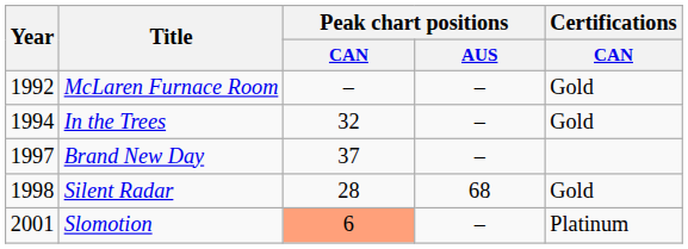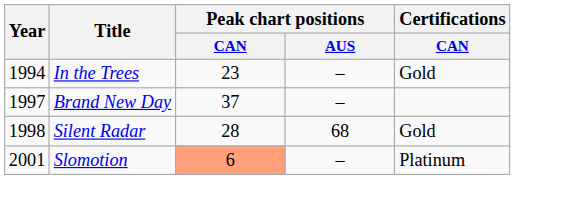 <table class="wikitable">
 <tr>
 <th rowspan="2">Year</th>
 <th rowspan="2">Title</th>
 <th colspan="2">Peak chart positions</th>
 <th colspan="1">Certifications</th>
 </tr>
 <tr style="font-size: smaller;">
 <th width="90"><a href='#'>CAN</a><br></th>
 <th width="90"><a href='#'>AUS</a><br></th>
 <th width="90"><a href='#'>CAN</a><br></th>
 </tr>
 <tr>
-<td>1992</td>
-<td><em><a href='#'>McLaren Furnace Room</a></em></td>
-<td align="center">–</td>
-<td align="center">–</td>
-<td>Gold</td>
-</tr>
-<tr>
 <td>1994</td>
 <td><em><a href='#'>In the Trees</a></em></td>
-<td align="center">32</td>
+<td align="center">23</td>
 <td align="center">–</td>
 <td>Gold</td>
 </tr>
 <tr>
 <td>1997</td>
 <td><em><a href='#'>Brand New Day</a></em></td>
 <td align="center">37</td>
 <td align="center">–</td>
 <td></td>
 </tr>
 <tr>
 <td>1998</td>
 <td><em><a href='#'>Silent Radar</a></em></td>
 <td align="center">28</td>
 <td align="center">68</td>
 <td>Gold</td>
 </tr>
 <tr>
 <td>2001</td>
 <td><em><a href='#'>Slomotion</a></em></td>
 <td align="center" style="background: lightsalmon;">6</td>
 <td align="center">–</td>
 <td>Platinum</td>
 </tr>
 </table>
